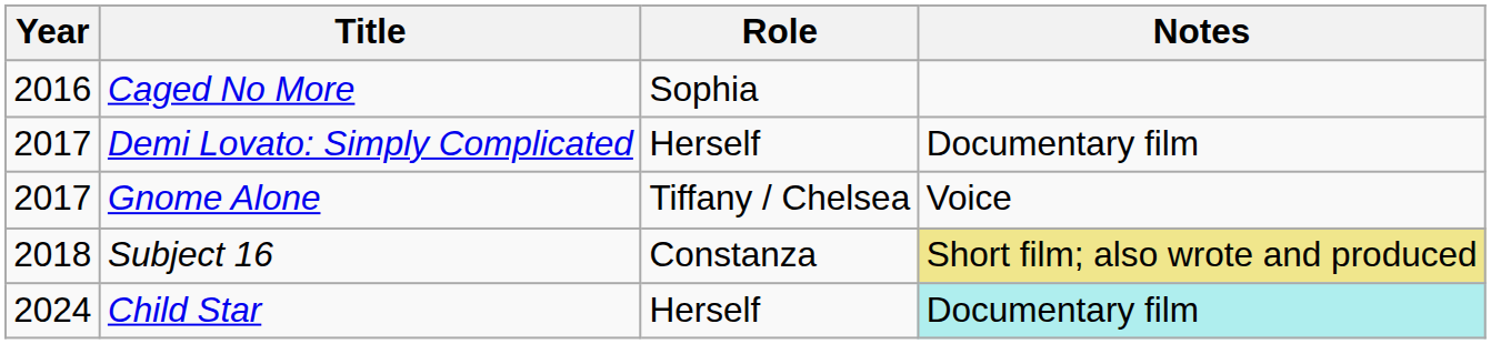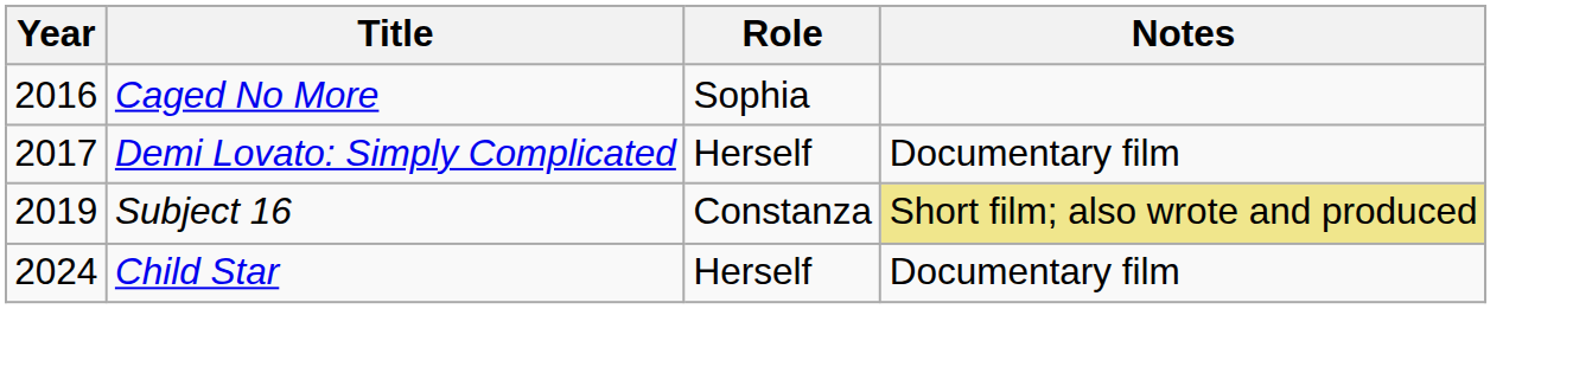 <table class="wikitable sortable">
 <tr>
 <th>Year</th>
 <th>Title</th>
 <th>Role</th>
 <th>Notes</th>
 </tr>
 <tr>
 <td>2016</td>
 <td><em><a href='#'>Caged No More</a></em></td>
 <td>Sophia</td>
 <td></td>
 </tr>
 <tr>
 <td>2017</td>
 <td><em><a href='#'>Demi Lovato: Simply Complicated</a></em></td>
 <td>Herself</td>
 <td>Documentary film</td>
 </tr>
 <tr>
-<td>2017</td>
-<td><em><a href='#'>Gnome Alone</a></em></td>
-<td>Tiffany / Chelsea</td>
-<td>Voice</td>
-</tr>
-<tr>
-<td>2018</td>
+<td>2019</td>
 <td><em>Subject 16</em></td>
 <td>Constanza</td>
 <td style="background: khaki;">Short film; also wrote and produced</td>
 </tr>
 <tr>
 <td>2024</td>
 <td><em><a href='#'>Child Star</a></em></td>
 <td>Herself</td>
-<td style="background: paleturquoise;">Documentary film</td>
+<td>Documentary film</td>
 </tr>
 </table>
